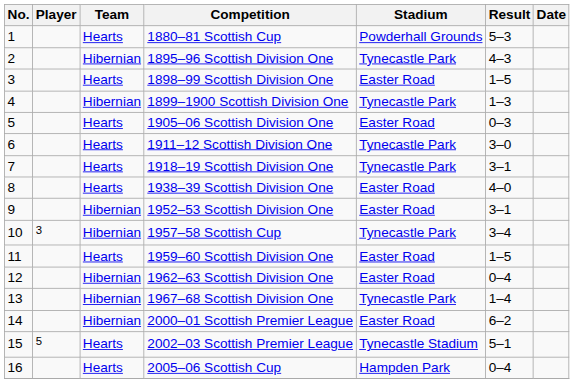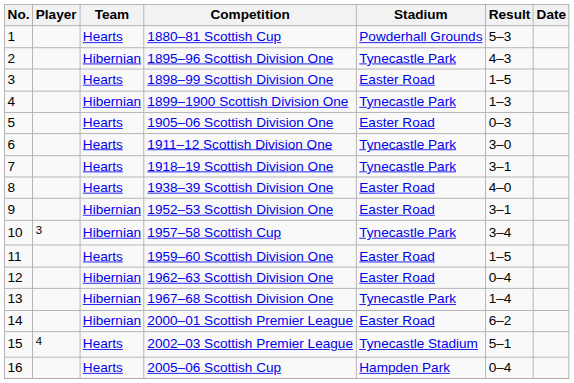 <table class="wikitable sortable">
 <tr>
 <th>No.</th>
 <th>Player</th>
 <th>Team</th>
 <th>Competition</th>
 <th>Stadium</th>
 <th align=center>Result</th>
 <th>Date</th>
 </tr>
 <tr>
 <td>1</td>
 <td></td>
 <td><a href='#'>Hearts</a></td>
 <td><a href='#'>1880&ndash;81 Scottish Cup</a></td>
 <td><a href='#'>Powderhall Grounds</a></td>
 <td>5–3</td>
 <td></td>
 </tr>
 <tr>
 <td>2</td>
 <td></td>
 <td><a href='#'>Hibernian</a></td>
 <td><a href='#'>1895&ndash;96 Scottish Division One</a></td>
 <td><a href='#'>Tynecastle Park</a></td>
 <td>4–3</td>
 <td></td>
 </tr>
 <tr>
 <td>3</td>
 <td></td>
 <td><a href='#'>Hearts</a></td>
 <td><a href='#'>1898&ndash;99 Scottish Division One</a></td>
 <td><a href='#'>Easter Road</a></td>
 <td>1–5</td>
 <td></td>
 </tr>
 <tr>
 <td>4</td>
 <td></td>
 <td><a href='#'>Hibernian</a></td>
 <td><a href='#'>1899&ndash;1900 Scottish Division One</a></td>
 <td><a href='#'>Tynecastle Park</a></td>
 <td>1–3</td>
 <td></td>
 </tr>
 <tr>
 <td>5</td>
 <td></td>
 <td><a href='#'>Hearts</a></td>
 <td><a href='#'>1905&ndash;06 Scottish Division One</a></td>
 <td><a href='#'>Easter Road</a></td>
 <td>0–3</td>
 <td></td>
 </tr>
 <tr>
 <td>6</td>
 <td></td>
 <td><a href='#'>Hearts</a></td>
 <td><a href='#'>1911&ndash;12 Scottish Division One</a></td>
 <td><a href='#'>Tynecastle Park</a></td>
 <td>3–0</td>
 <td></td>
 </tr>
 <tr>
 <td>7</td>
 <td></td>
 <td><a href='#'>Hearts</a></td>
 <td><a href='#'>1918&ndash;19 Scottish Division One</a></td>
 <td><a href='#'>Tynecastle Park</a></td>
 <td>3–1</td>
 <td></td>
 </tr>
 <tr>
 <td>8</td>
 <td></td>
 <td><a href='#'>Hearts</a></td>
 <td><a href='#'>1938&ndash;39 Scottish Division One</a></td>
 <td><a href='#'>Easter Road</a></td>
 <td>4–0</td>
 <td></td>
 </tr>
 <tr>
 <td>9</td>
 <td></td>
 <td><a href='#'>Hibernian</a></td>
 <td><a href='#'>1952&ndash;53 Scottish Division One</a></td>
 <td><a href='#'>Easter Road</a></td>
 <td>3–1</td>
 <td></td>
 </tr>
 <tr>
 <td>10</td>
 <td><sup>3</sup></td>
 <td><a href='#'>Hibernian</a></td>
 <td><a href='#'>1957&ndash;58 Scottish Cup</a></td>
 <td><a href='#'>Tynecastle Park</a></td>
 <td>3–4</td>
 <td></td>
 </tr>
 <tr>
 <td>11</td>
 <td></td>
 <td><a href='#'>Hearts</a></td>
 <td><a href='#'>1959&ndash;60 Scottish Division One</a></td>
 <td><a href='#'>Easter Road</a></td>
 <td>1–5</td>
 <td></td>
 </tr>
 <tr>
 <td>12</td>
 <td></td>
 <td><a href='#'>Hibernian</a></td>
 <td><a href='#'>1962&ndash;63 Scottish Division One</a></td>
 <td><a href='#'>Easter Road</a></td>
 <td>0–4</td>
 <td></td>
 </tr>
 <tr>
 <td>13</td>
 <td></td>
 <td><a href='#'>Hibernian</a></td>
 <td><a href='#'>1967&ndash;68 Scottish Division One</a></td>
 <td><a href='#'>Tynecastle Park</a></td>
 <td>1–4</td>
 <td></td>
 </tr>
 <tr>
 <td>14</td>
 <td></td>
 <td><a href='#'>Hibernian</a></td>
 <td><a href='#'>2000&ndash;01 Scottish Premier League</a></td>
 <td><a href='#'>Easter Road</a></td>
 <td>6–2</td>
 <td></td>
 </tr>
 <tr>
 <td>15</td>
-<td><sup>5</sup></td>
+<td><sup>4</sup></td>
 <td><a href='#'>Hearts</a></td>
 <td><a href='#'>2002&ndash;03 Scottish Premier League</a></td>
 <td><a href='#'>Tynecastle Stadium</a></td>
 <td>5–1</td>
 <td></td>
 </tr>
 <tr>
 <td>16</td>
 <td></td>
 <td><a href='#'>Hearts</a></td>
 <td><a href='#'>2005&ndash;06 Scottish Cup</a></td>
 <td><a href='#'>Hampden Park</a></td>
 <td>0–4</td>
 <td></td>
 </tr>
 <tr>
 </tr>
 </table>
